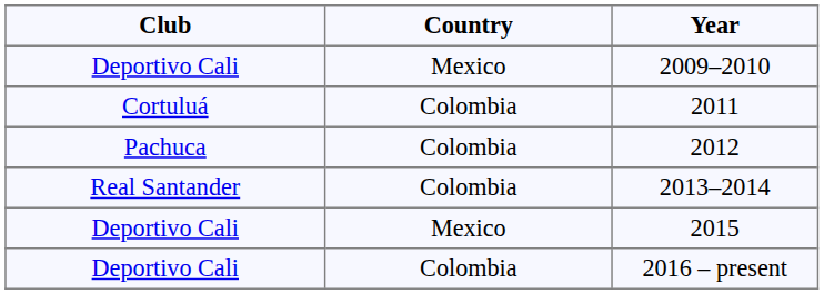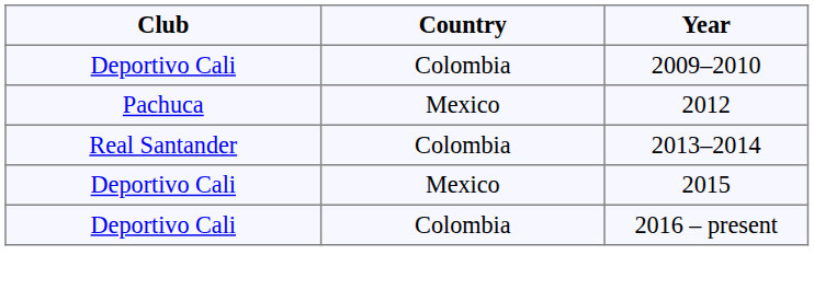 <table align="center" bgcolor="#f7f8ff" border="1" cellpadding="3" cellspacing="0" class="" style="font-size: 95%; border: gray solid 1px; border-collapse: collapse;">
 <tr>
 <th width="190">Club</th>
 <th width="170">Country</th>
 <th width="120">Year</th>
 </tr>
 <tr align="center">
 <td><a href='#'>Deportivo Cali</a></td>
-<td>Mexico</td>
+<td>Colombia</td>
 <td>2009–2010</td>
 </tr>
 <tr align="center">
-<td><a href='#'>Cortuluá</a></td>
-<td>Colombia</td>
-<td>2011</td>
-</tr>
-<tr align="center">
 <td><a href='#'>Pachuca</a></td>
-<td>Colombia</td>
+<td>Mexico</td>
 <td>2012</td>
 </tr>
 <tr align="center">
 <td><a href='#'>Real Santander</a></td>
 <td>Colombia</td>
 <td>2013–2014</td>
 </tr>
 <tr align="center">
 <td><a href='#'>Deportivo Cali</a></td>
 <td>Mexico</td>
 <td>2015</td>
 </tr>
 <tr align="center">
 <td><a href='#'>Deportivo Cali</a></td>
 <td>Colombia</td>
 <td>2016 – present</td>
 </tr>
 </table>
